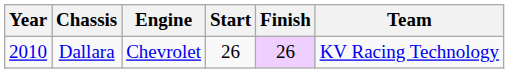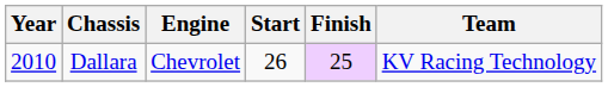 <table class="wikitable" style="font-size:90%;">
 <tr>
 <th>Year</th>
 <th>Chassis</th>
 <th>Engine</th>
 <th>Start</th>
 <th>Finish</th>
 <th>Team</th>
 </tr>
 <tr>
 <td><a href='#'>2010</a></td>
 <td align=center><a href='#'>Dallara</a></td>
 <td><a href='#'>Chevrolet</a></td>
 <td align=center>26</td>
-<td style="background:#EFCFFF;" align=center>26</td>
+<td style="background:#EFCFFF;" align=center>25</td>
 <td nowrap><a href='#'>KV Racing Technology</a></td>
 </tr>
 </table>
